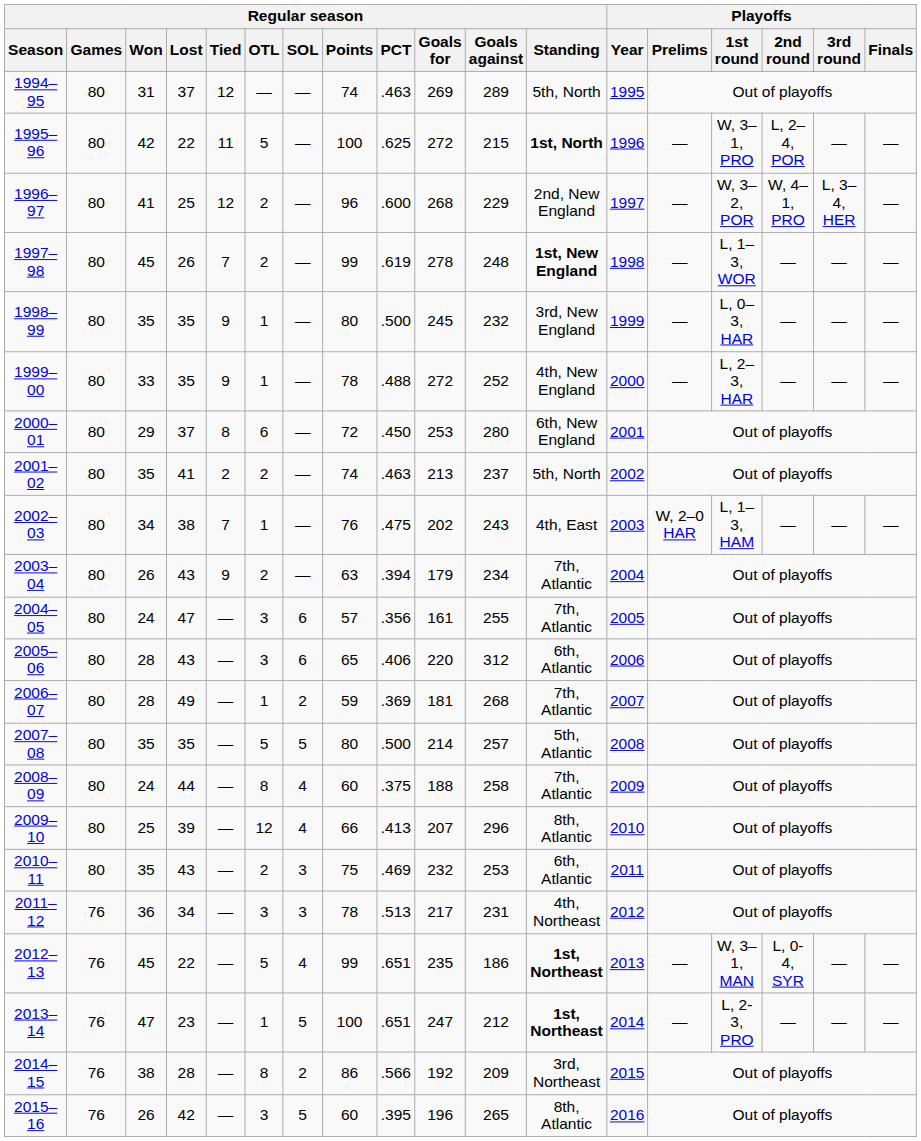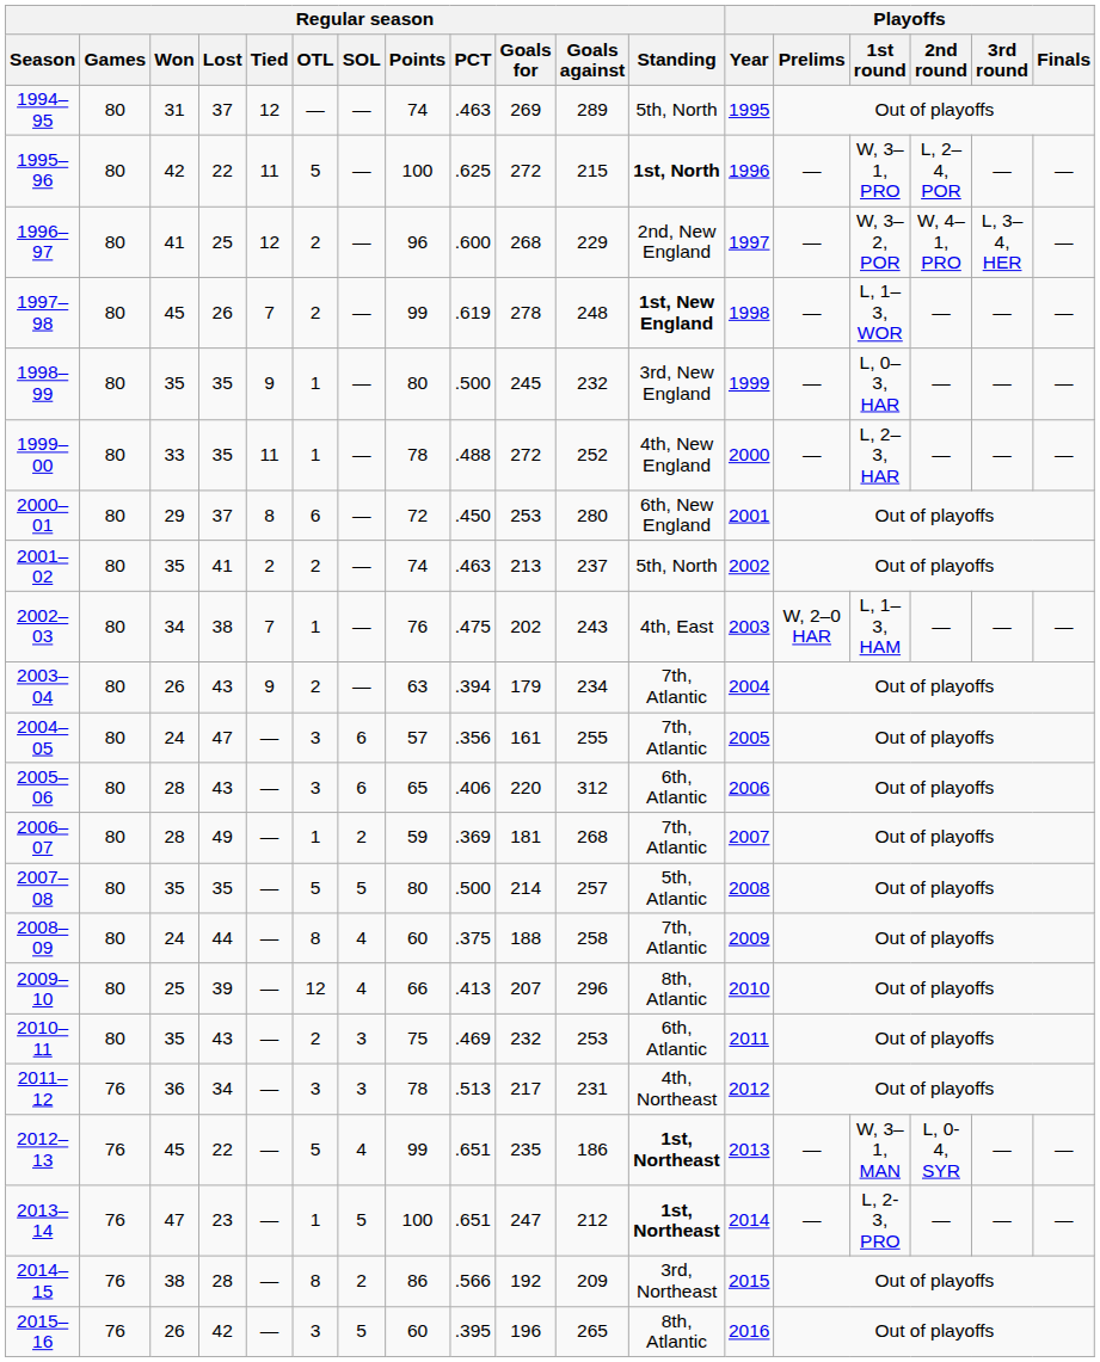 <table class="wikitable" style="width:100%; text-align:center; font-size:100%">
 <tr>
 <th colspan=12>Regular season</th>
 <th colspan=6>Playoffs</th>
 </tr>
 <tr>
 <th>Season</th>
 <th>Games</th>
 <th>Won</th>
 <th>Lost</th>
 <th>Tied</th>
 <th>OTL</th>
 <th>SOL</th>
 <th>Points</th>
 <th>PCT</th>
 <th>Goals<br>for</th>
 <th>Goals<br>against</th>
 <th>Standing</th>
 <th>Year</th>
 <th>Prelims</th>
 <th>1st<br>round</th>
 <th>2nd<br>round</th>
 <th>3rd<br>round</th>
 <th>Finals</th>
 </tr>
 <tr>
 <td><a href='#'>1994–95</a></td>
 <td>80</td>
 <td>31</td>
 <td>37</td>
 <td>12</td>
 <td>—</td>
 <td>—</td>
 <td>74</td>
 <td>.463</td>
 <td>269</td>
 <td>289</td>
 <td>5th, North</td>
 <td><a href='#'>1995</a></td>
 <td colspan="5">Out of playoffs</td>
 </tr>
 <tr>
 <td><a href='#'>1995–96</a></td>
 <td>80</td>
 <td>42</td>
 <td>22</td>
 <td>11</td>
 <td>5</td>
 <td>—</td>
 <td>100</td>
 <td>.625</td>
 <td>272</td>
 <td>215</td>
 <td><strong>1st, North</strong></td>
 <td><a href='#'>1996</a></td>
 <td>—</td>
 <td>W, 3–1, <a href='#'>PRO</a></td>
 <td>L, 2–4, <a href='#'>POR</a></td>
 <td>—</td>
 <td>—</td>
 </tr>
 <tr>
 <td><a href='#'>1996–97</a></td>
 <td>80</td>
 <td>41</td>
 <td>25</td>
 <td>12</td>
 <td>2</td>
 <td>—</td>
 <td>96</td>
 <td>.600</td>
 <td>268</td>
 <td>229</td>
 <td>2nd, New England</td>
 <td><a href='#'>1997</a></td>
 <td>—</td>
 <td>W, 3–2, <a href='#'>POR</a></td>
 <td>W, 4–1, <a href='#'>PRO</a></td>
 <td>L, 3–4, <a href='#'>HER</a></td>
 <td>—</td>
 </tr>
 <tr>
 <td><a href='#'>1997–98</a></td>
 <td>80</td>
 <td>45</td>
 <td>26</td>
 <td>7</td>
 <td>2</td>
 <td>—</td>
 <td>99</td>
 <td>.619</td>
 <td>278</td>
 <td>248</td>
 <td><strong>1st, New England</strong></td>
 <td><a href='#'>1998</a></td>
 <td>—</td>
 <td>L, 1–3, <a href='#'>WOR</a></td>
 <td>—</td>
 <td>—</td>
 <td>—</td>
 </tr>
 <tr>
 <td><a href='#'>1998–99</a></td>
 <td>80</td>
 <td>35</td>
 <td>35</td>
 <td>9</td>
 <td>1</td>
 <td>—</td>
 <td>80</td>
 <td>.500</td>
 <td>245</td>
 <td>232</td>
 <td>3rd, New England</td>
 <td><a href='#'>1999</a></td>
 <td>—</td>
 <td>L, 0–3, <a href='#'>HAR</a></td>
 <td>—</td>
 <td>—</td>
 <td>—</td>
 </tr>
 <tr>
 <td><a href='#'>1999–00</a></td>
 <td>80</td>
 <td>33</td>
 <td>35</td>
-<td>9</td>
+<td>11</td>
 <td>1</td>
 <td>—</td>
 <td>78</td>
 <td>.488</td>
 <td>272</td>
 <td>252</td>
 <td>4th, New England</td>
 <td><a href='#'>2000</a></td>
 <td>—</td>
 <td>L, 2–3, <a href='#'>HAR</a></td>
 <td>—</td>
 <td>—</td>
 <td>—</td>
 </tr>
 <tr>
 <td><a href='#'>2000–01</a></td>
 <td>80</td>
 <td>29</td>
 <td>37</td>
 <td>8</td>
 <td>6</td>
 <td>—</td>
 <td>72</td>
 <td>.450</td>
 <td>253</td>
 <td>280</td>
 <td>6th, New England</td>
 <td><a href='#'>2001</a></td>
 <td colspan="5">Out of playoffs</td>
 </tr>
 <tr>
 <td><a href='#'>2001–02</a></td>
 <td>80</td>
 <td>35</td>
 <td>41</td>
 <td>2</td>
 <td>2</td>
 <td>—</td>
 <td>74</td>
 <td>.463</td>
 <td>213</td>
 <td>237</td>
 <td>5th, North</td>
 <td><a href='#'>2002</a></td>
 <td colspan="5">Out of playoffs</td>
 </tr>
 <tr>
 <td><a href='#'>2002–03</a></td>
 <td>80</td>
 <td>34</td>
 <td>38</td>
 <td>7</td>
 <td>1</td>
 <td>—</td>
 <td>76</td>
 <td>.475</td>
 <td>202</td>
 <td>243</td>
 <td>4th, East</td>
 <td><a href='#'>2003</a></td>
 <td>W, 2–0 <a href='#'>HAR</a></td>
 <td>L, 1–3, <a href='#'>HAM</a></td>
 <td>—</td>
 <td>—</td>
 <td>—</td>
 </tr>
 <tr>
 <td><a href='#'>2003–04</a></td>
 <td>80</td>
 <td>26</td>
 <td>43</td>
 <td>9</td>
 <td>2</td>
 <td>—</td>
 <td>63</td>
 <td>.394</td>
 <td>179</td>
 <td>234</td>
 <td>7th, Atlantic</td>
 <td><a href='#'>2004</a></td>
 <td colspan="5">Out of playoffs</td>
 </tr>
 <tr>
 <td><a href='#'>2004–05</a></td>
 <td>80</td>
 <td>24</td>
 <td>47</td>
 <td>—</td>
 <td>3</td>
 <td>6</td>
 <td>57</td>
 <td>.356</td>
 <td>161</td>
 <td>255</td>
 <td>7th, Atlantic</td>
 <td><a href='#'>2005</a></td>
 <td colspan="5">Out of playoffs</td>
 </tr>
 <tr>
 <td><a href='#'>2005–06</a></td>
 <td>80</td>
 <td>28</td>
 <td>43</td>
 <td>—</td>
 <td>3</td>
 <td>6</td>
 <td>65</td>
 <td>.406</td>
 <td>220</td>
 <td>312</td>
 <td>6th, Atlantic</td>
 <td><a href='#'>2006</a></td>
 <td colspan="5">Out of playoffs</td>
 </tr>
 <tr>
 <td><a href='#'>2006–07</a></td>
 <td>80</td>
 <td>28</td>
 <td>49</td>
 <td>—</td>
 <td>1</td>
 <td>2</td>
 <td>59</td>
 <td>.369</td>
 <td>181</td>
 <td>268</td>
 <td>7th, Atlantic</td>
 <td><a href='#'>2007</a></td>
 <td colspan="5">Out of playoffs</td>
 </tr>
 <tr>
 <td><a href='#'>2007–08</a></td>
 <td>80</td>
 <td>35</td>
 <td>35</td>
 <td>—</td>
 <td>5</td>
 <td>5</td>
 <td>80</td>
 <td>.500</td>
 <td>214</td>
 <td>257</td>
 <td>5th, Atlantic</td>
 <td><a href='#'>2008</a></td>
 <td colspan="5">Out of playoffs</td>
 </tr>
 <tr>
 <td><a href='#'>2008–09</a></td>
 <td>80</td>
 <td>24</td>
 <td>44</td>
 <td>—</td>
 <td>8</td>
 <td>4</td>
 <td>60</td>
 <td>.375</td>
 <td>188</td>
 <td>258</td>
 <td>7th, Atlantic</td>
 <td><a href='#'>2009</a></td>
 <td colspan="5">Out of playoffs</td>
 </tr>
 <tr>
 <td><a href='#'>2009–10</a></td>
 <td>80</td>
 <td>25</td>
 <td>39</td>
 <td>—</td>
 <td>12</td>
 <td>4</td>
 <td>66</td>
 <td>.413</td>
 <td>207</td>
 <td>296</td>
 <td>8th, Atlantic</td>
 <td><a href='#'>2010</a></td>
 <td colspan="5">Out of playoffs</td>
 </tr>
 <tr>
 <td><a href='#'>2010–11</a></td>
 <td>80</td>
 <td>35</td>
 <td>43</td>
 <td>—</td>
 <td>2</td>
 <td>3</td>
 <td>75</td>
 <td>.469</td>
 <td>232</td>
 <td>253</td>
 <td>6th, Atlantic</td>
 <td><a href='#'>2011</a></td>
 <td colspan="5">Out of playoffs</td>
 </tr>
 <tr>
 <td><a href='#'>2011–12</a></td>
 <td>76</td>
 <td>36</td>
 <td>34</td>
 <td>—</td>
 <td>3</td>
 <td>3</td>
 <td>78</td>
 <td>.513</td>
 <td>217</td>
 <td>231</td>
 <td>4th, Northeast</td>
 <td><a href='#'>2012</a></td>
 <td colspan="5">Out of playoffs</td>
 </tr>
 <tr>
 <td><a href='#'>2012–13</a></td>
 <td>76</td>
 <td>45</td>
 <td>22</td>
 <td>—</td>
 <td>5</td>
 <td>4</td>
 <td>99</td>
 <td>.651</td>
 <td>235</td>
 <td>186</td>
 <td><strong>1st, Northeast</strong></td>
 <td><a href='#'>2013</a></td>
 <td>—</td>
 <td>W, 3–1, <a href='#'>MAN</a></td>
 <td>L, 0-4, <a href='#'>SYR</a></td>
 <td>—</td>
 <td>—</td>
 </tr>
 <tr>
 <td><a href='#'>2013–14</a></td>
 <td>76</td>
 <td>47</td>
 <td>23</td>
 <td>—</td>
 <td>1</td>
 <td>5</td>
 <td>100</td>
 <td>.651</td>
 <td>247</td>
 <td>212</td>
 <td><strong>1st, Northeast</strong></td>
 <td><a href='#'>2014</a></td>
 <td>—</td>
 <td>L, 2-3, <a href='#'>PRO</a></td>
 <td>—</td>
 <td>—</td>
 <td>—</td>
 </tr>
 <tr>
 <td><a href='#'>2014–15</a></td>
 <td>76</td>
 <td>38</td>
 <td>28</td>
 <td>—</td>
 <td>8</td>
 <td>2</td>
 <td>86</td>
 <td>.566</td>
 <td>192</td>
 <td>209</td>
 <td>3rd, Northeast</td>
 <td><a href='#'>2015</a></td>
 <td colspan="5">Out of playoffs</td>
 </tr>
 <tr>
 <td><a href='#'>2015–16</a></td>
 <td>76</td>
 <td>26</td>
 <td>42</td>
 <td>—</td>
 <td>3</td>
 <td>5</td>
 <td>60</td>
 <td>.395</td>
 <td>196</td>
 <td>265</td>
 <td>8th, Atlantic</td>
 <td><a href='#'>2016</a></td>
 <td colspan="5">Out of playoffs</td>
 </tr>
 </table>
